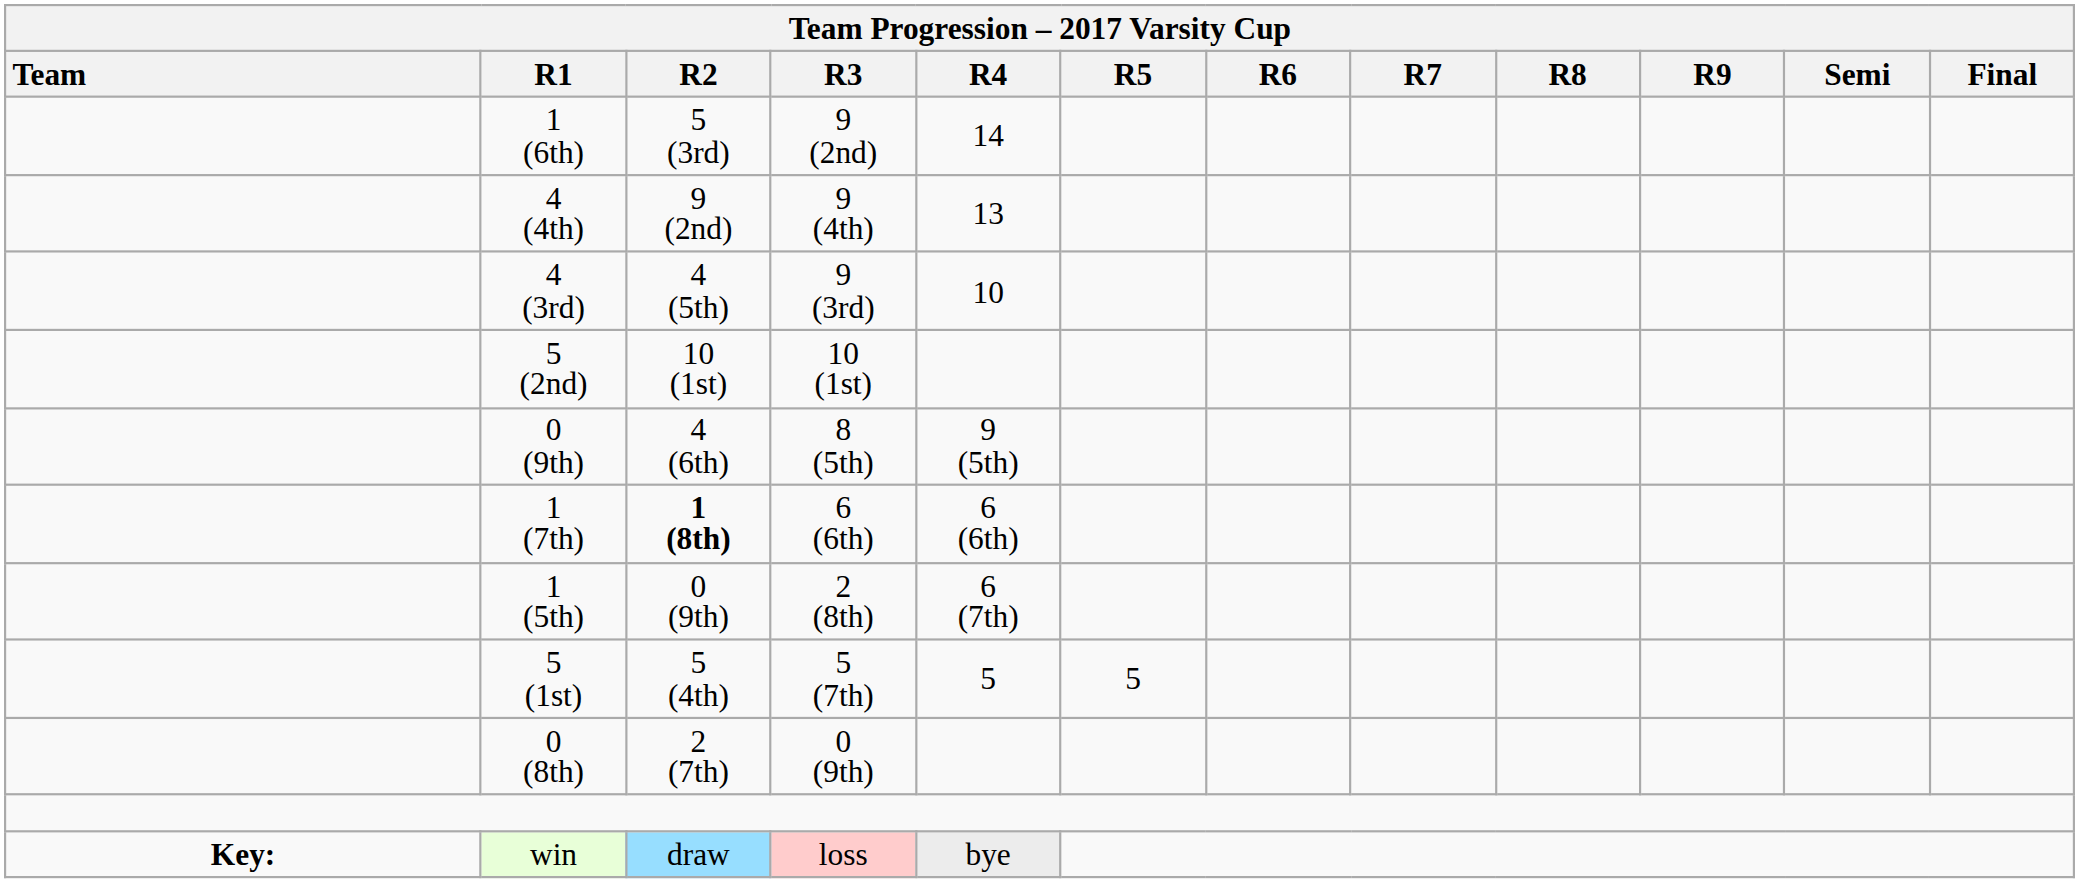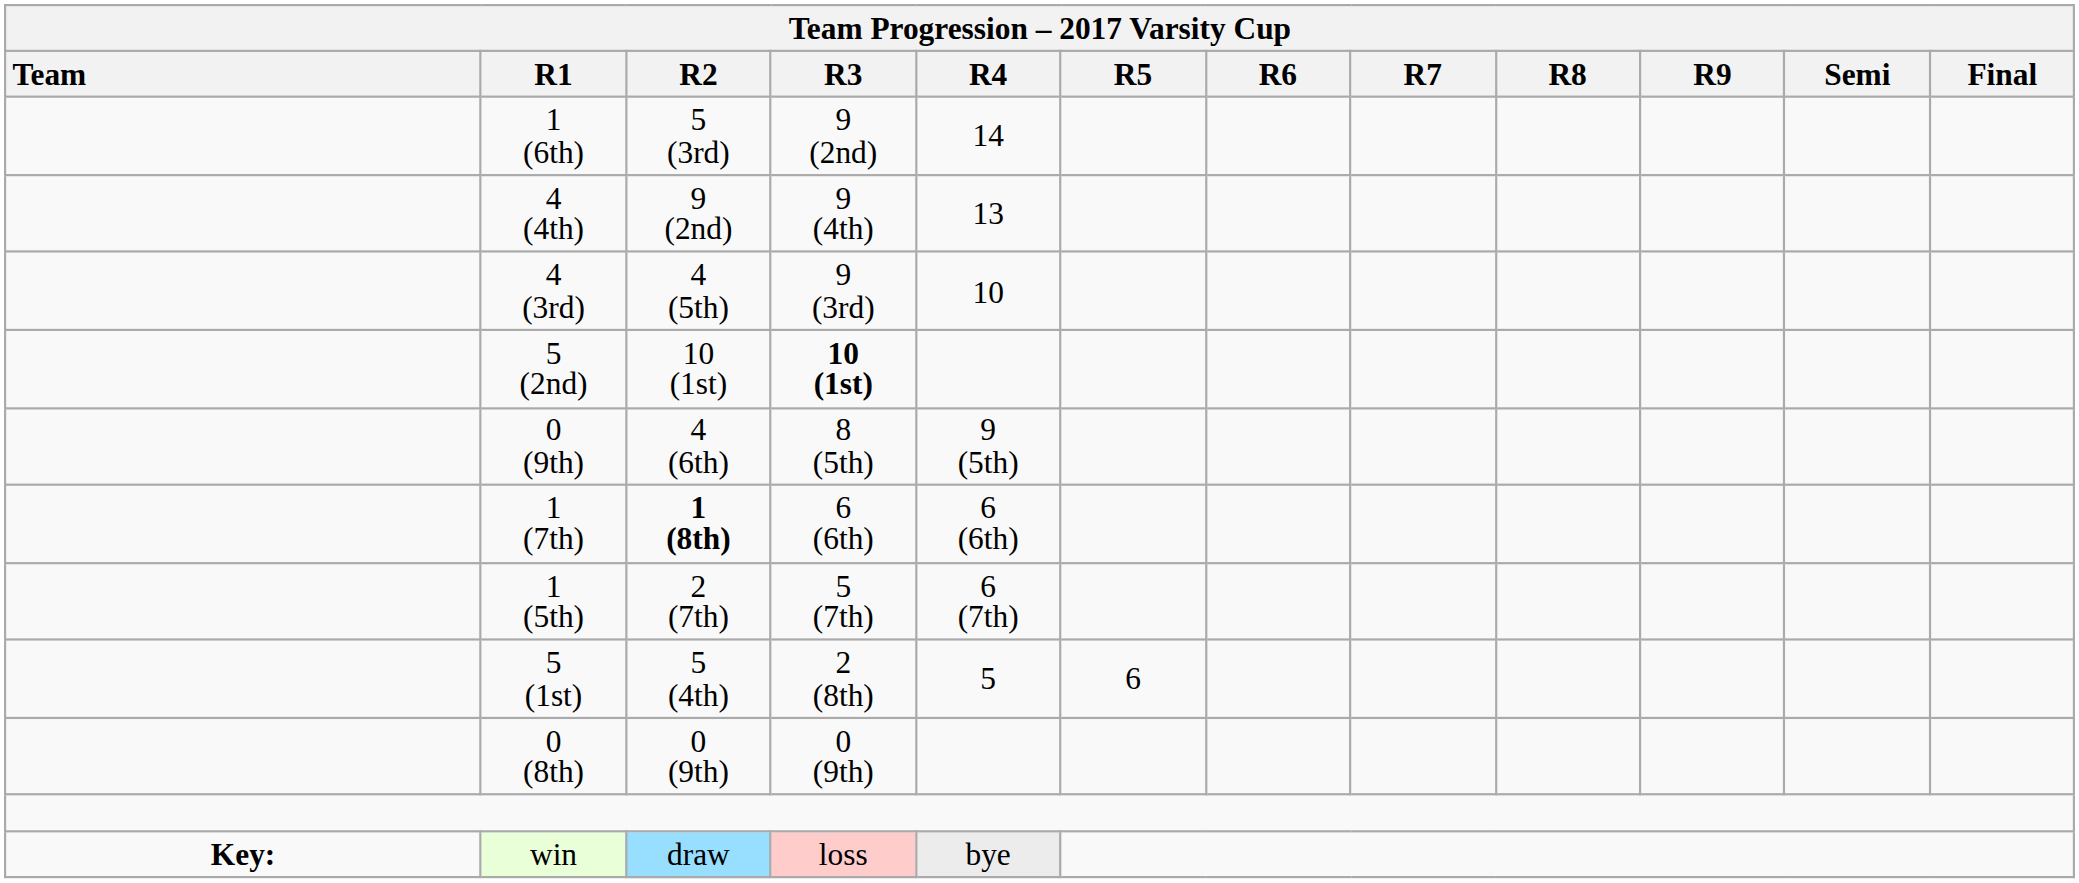 <table class="wikitable collapsible" style="text-align:center; line-height:100%; font-size:90%; width:60%;">
 <tr>
 <th colspan=100%>Team Progression – 2017 Varsity Cup</th>
 </tr>
 <tr>
 <th style="text-align:left; width:23%;">Team</th>
 <th style="width:7%;">R1</th>
 <th style="width:7%;">R2</th>
 <th style="width:7%;">R3</th>
 <th style="width:7%;">R4</th>
 <th style="width:7%;">R5</th>
 <th style="width:7%;">R6</th>
 <th style="width:7%;">R7</th>
 <th style="width:7%;">R8</th>
 <th style="width:7%;">R9</th>
 <th style="width:7%;">Semi</th>
 <th style="width:7%;">Final</th>
 </tr>
 <tr>
 <td align=left></td>
 <td>1 <br> (6th)</td>
 <td>5 <br> (3rd)</td>
 <td>9 <br> (2nd)</td>
 <td>14</td>
 <td></td>
 <td></td>
 <td></td>
 <td></td>
 <td></td>
 <td></td>
 <td></td>
 </tr>
 <tr>
 <td align=left></td>
 <td>4 <br> (4th)</td>
 <td>9 <br> (2nd)</td>
 <td>9 <br> (4th)</td>
 <td>13</td>
 <td></td>
 <td></td>
 <td></td>
 <td></td>
 <td></td>
 <td></td>
 <td></td>
 </tr>
 <tr>
 <td align=left></td>
 <td>4 <br> (3rd)</td>
 <td>4 <br> (5th)</td>
 <td>9 <br> (3rd)</td>
 <td>10</td>
 <td></td>
 <td></td>
 <td></td>
 <td></td>
 <td></td>
 <td></td>
 <td></td>
 </tr>
 <tr>
 <td align=left></td>
 <td>5 <br> (2nd)</td>
 <td>10 <br> (1st)</td>
-<td>10 <br> (1st)</td>
+<td><strong>10 <br> (1st)</strong></td>
 <td></td>
 <td></td>
 <td></td>
 <td></td>
 <td></td>
 <td></td>
 <td></td>
 <td></td>
 </tr>
 <tr>
 <td align=left></td>
 <td>0 <br> (9th)</td>
 <td>4 <br> (6th)</td>
 <td>8 <br> (5th)</td>
 <td>9 <br> (5th)</td>
 <td></td>
 <td></td>
 <td></td>
 <td></td>
 <td></td>
 <td></td>
 <td></td>
 </tr>
 <tr>
 <td align=left></td>
 <td>1 <br> (7th)</td>
 <td><strong>1 <br> (8th)</strong></td>
 <td>6 <br> (6th)</td>
 <td>6 <br> (6th)</td>
 <td></td>
 <td></td>
 <td></td>
 <td></td>
 <td></td>
 <td></td>
 <td></td>
 </tr>
 <tr>
 <td align=left></td>
 <td>1 <br> (5th)</td>
-<td>0 <br> (9th)</td>
-<td>2 <br> (8th)</td>
+<td>2 <br> (7th)</td>
+<td>5 <br> (7th)</td>
 <td>6 <br> (7th)</td>
 <td></td>
 <td></td>
 <td></td>
 <td></td>
 <td></td>
 <td></td>
 <td></td>
 </tr>
 <tr>
 <td align=left></td>
 <td>5 <br> (1st)</td>
 <td>5 <br> (4th)</td>
-<td>5 <br> (7th)</td>
+<td>2 <br> (8th)</td>
 <td>5</td>
-<td>5</td>
+<td>6</td>
 <td></td>
 <td></td>
 <td></td>
 <td></td>
 <td></td>
 <td></td>
 </tr>
 <tr>
 <td align=left></td>
 <td>0 <br> (8th)</td>
-<td>2 <br> (7th)</td>
+<td>0 <br> (9th)</td>
 <td>0 <br> (9th)</td>
 <td></td>
 <td></td>
 <td></td>
 <td></td>
 <td></td>
 <td></td>
 <td></td>
 <td></td>
 </tr>
 <tr>
 <td colspan=100% style="height:10px"></td>
 </tr>
 <tr>
 <td><strong>Key:</strong></td>
 <td style="background:#E8FFD8;">win</td>
 <td style="background:#97DEFF;">draw</td>
 <td style="background:#FFCCCC;">loss</td>
 <td style="background:#ECECEC;">bye</td>
 <td colspan="100%"></td>
 </tr>
 </table>
